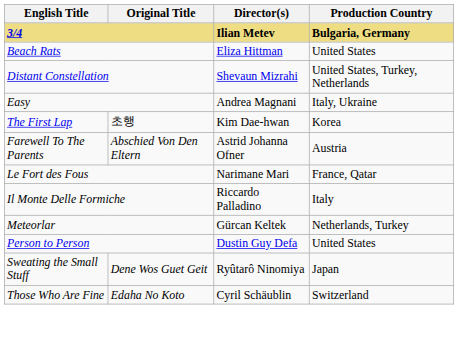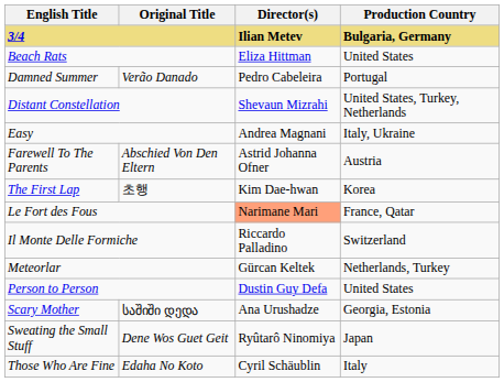 <table class="wikitable">
 <tr>
 <th>English Title</th>
 <th>Original Title</th>
 <th>Director(s)</th>
 <th>Production Country</th>
 </tr>
 <tr style="background:#eedd82">
 <td colspan="2"><strong><em><a href='#'>3/4</a></em></strong></td>
 <td><strong>Ilian Metev</strong></td>
 <td><strong>Bulgaria, Germany</strong></td>
 </tr>
 <tr>
 <td colspan="2"><em><a href='#'>Beach Rats</a></em></td>
 <td><a href='#'>Eliza Hittman</a></td>
 <td>United States</td>
 </tr>
 <tr>
+<td><em>Damned Summer</em></td>
+<td><em>Verão Danado</em></td>
+<td>Pedro Cabeleira</td>
+<td>Portugal</td>
+</tr>
+<tr>
 <td colspan="2"><em><a href='#'>Distant Constellation</a></em></td>
 <td><a href='#'>Shevaun Mizrahi</a></td>
 <td>United States, Turkey, Netherlands</td>
 </tr>
 <tr>
 <td colspan="2"><em>Easy</em></td>
 <td>Andrea Magnani</td>
 <td>Italy, Ukraine</td>
 </tr>
 <tr>
+<td><em>Farewell To The Parents</em></td>
+<td><em>Abschied Von Den Eltern</em></td>
+<td>Astrid Johanna Ofner</td>
+<td>Austria</td>
+</tr>
+<tr>
 <td><em><a href='#'>The First Lap</a></em></td>
 <td>초행</td>
 <td>Kim Dae-hwan</td>
 <td>Korea</td>
 </tr>
 <tr>
-<td><em>Farewell To The Parents</em></td>
-<td><em>Abschied Von Den Eltern</em></td>
-<td>Astrid Johanna Ofner</td>
-<td>Austria</td>
-</tr>
-<tr>
 <td colspan="2"><em>Le Fort des Fous</em></td>
-<td>Narimane Mari</td>
+<td style="background: lightsalmon;">Narimane Mari</td>
 <td>France, Qatar</td>
 </tr>
 <tr>
 <td colspan="2"><em>Il Monte Delle Formiche</em></td>
 <td>Riccardo Palladino</td>
-<td>Italy</td>
+<td>Switzerland</td>
 </tr>
 <tr>
 <td colspan="2"><em>Meteorlar</em></td>
 <td>Gürcan Keltek</td>
 <td>Netherlands, Turkey</td>
 </tr>
 <tr>
 <td colspan="2"><em><a href='#'>Person to Person</a></em></td>
 <td><a href='#'>Dustin Guy Defa</a></td>
 <td>United States</td>
 </tr>
 <tr>
+<td><em><a href='#'>Scary Mother</a></em></td>
+<td>საშიში დედა</td>
+<td>Ana Urushadze</td>
+<td>Georgia, Estonia</td>
+</tr>
+<tr>
 <td><em>Sweating the Small Stuff</em></td>
 <td><em>Dene Wos Guet Geit</em></td>
 <td>Ryûtarô Ninomiya</td>
 <td>Japan</td>
 </tr>
 <tr>
 <td><em>Those Who Are Fine</em></td>
 <td><em>Edaha No Koto</em></td>
 <td>Cyril Schäublin</td>
-<td>Switzerland</td>
+<td>Italy</td>
 </tr>
 </table>
